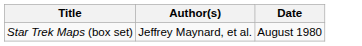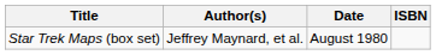 <table class="wikitable">
 <tr>
 <th>Title</th>
 <th>Author(s)</th>
 <th>Date</th>
+<th>ISBN</th>
 </tr>
 <tr>
 <td><em>Star Trek Maps</em> (box set)</td>
 <td>Jeffrey Maynard, et al.</td>
 <td>August 1980</td>
+<td></td>
 </tr>
 </table>
